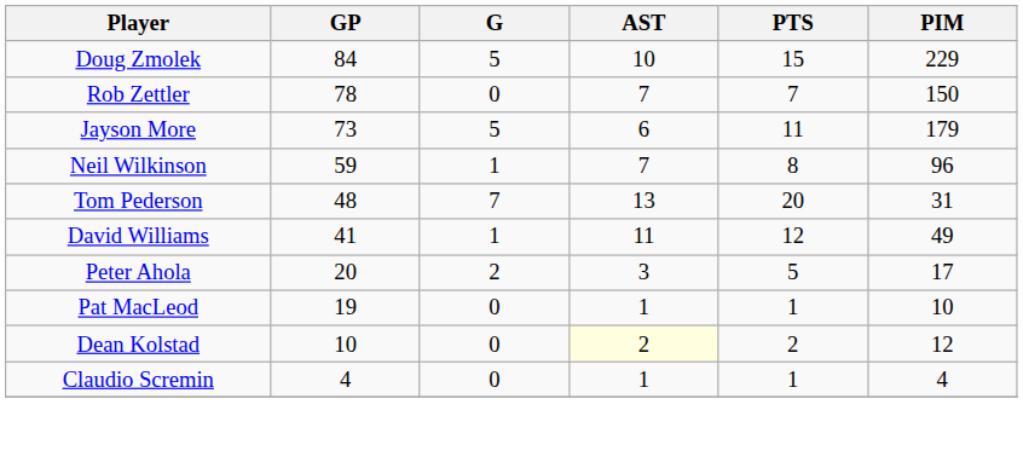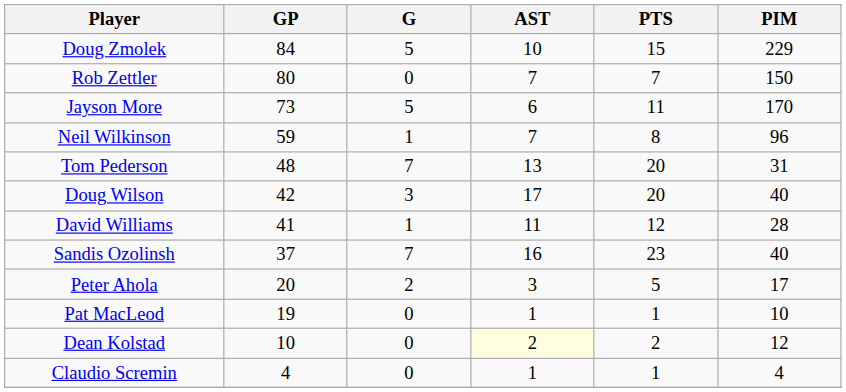 <table class="wikitable sortable">
 <tr>
 <th bgcolor="#DDDDFF" width="16%">Player</th>
 <th bgcolor="#DDDDFF" width="9%">GP</th>
 <th bgcolor="#DDDDFF" width="9%">G</th>
 <th bgcolor="#DDDDFF" width="9%">AST</th>
 <th bgcolor="#DDDDFF" width="9%">PTS</th>
 <th bgcolor="#DDDDFF" width="9%">PIM</th>
 </tr>
 <tr align="center">
 <td><a href='#'>Doug Zmolek</a></td>
 <td>84</td>
 <td>5</td>
 <td>10</td>
 <td>15</td>
 <td>229</td>
 </tr>
 <tr align="center">
 <td><a href='#'>Rob Zettler</a></td>
-<td>78</td>
+<td>80</td>
 <td>0</td>
 <td>7</td>
 <td>7</td>
 <td>150</td>
 </tr>
 <tr align="center">
 <td><a href='#'>Jayson More</a></td>
 <td>73</td>
 <td>5</td>
 <td>6</td>
 <td>11</td>
-<td>179</td>
+<td>170</td>
 </tr>
 <tr align="center">
 <td><a href='#'>Neil Wilkinson</a></td>
 <td>59</td>
 <td>1</td>
 <td>7</td>
 <td>8</td>
 <td>96</td>
 </tr>
 <tr align="center">
 <td><a href='#'>Tom Pederson</a></td>
 <td>48</td>
 <td>7</td>
 <td>13</td>
 <td>20</td>
 <td>31</td>
 </tr>
 <tr align="center">
+<td><a href='#'>Doug Wilson</a></td>
+<td>42</td>
+<td>3</td>
+<td>17</td>
+<td>20</td>
+<td>40</td>
+</tr>
+<tr align="center">
 <td><a href='#'>David Williams</a></td>
 <td>41</td>
 <td>1</td>
 <td>11</td>
 <td>12</td>
-<td>49</td>
+<td>28</td>
+</tr>
+<tr align="center">
+<td><a href='#'>Sandis Ozolinsh</a></td>
+<td>37</td>
+<td>7</td>
+<td>16</td>
+<td>23</td>
+<td>40</td>
 </tr>
 <tr align="center">
 <td><a href='#'>Peter Ahola</a></td>
 <td>20</td>
 <td>2</td>
 <td>3</td>
 <td>5</td>
 <td>17</td>
 </tr>
 <tr align="center">
 <td><a href='#'>Pat MacLeod</a></td>
 <td>19</td>
 <td>0</td>
 <td>1</td>
 <td>1</td>
 <td>10</td>
 </tr>
 <tr align="center">
 <td><a href='#'>Dean Kolstad</a></td>
 <td>10</td>
 <td>0</td>
 <td style="background: lightyellow;">2</td>
 <td>2</td>
 <td>12</td>
 </tr>
 <tr align="center">
 <td><a href='#'>Claudio Scremin</a></td>
 <td>4</td>
 <td>0</td>
 <td>1</td>
 <td>1</td>
 <td>4</td>
 </tr>
 <tr align="center">
 </tr>
 </table>
